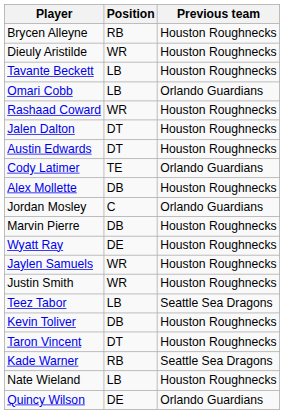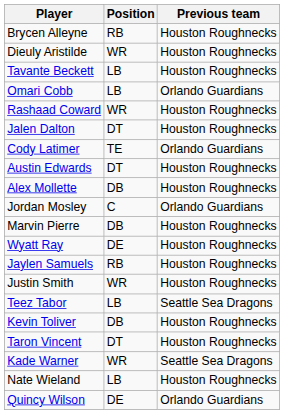 <table class="wikitable">
 <tr>
 <th>Player</th>
 <th>Position</th>
 <th>Previous team</th>
 </tr>
 <tr>
 <td>Brycen Alleyne</td>
 <td>RB</td>
 <td>Houston Roughnecks</td>
 </tr>
 <tr>
 <td>Dieuly Aristilde</td>
 <td>WR</td>
 <td>Houston Roughnecks</td>
 </tr>
 <tr>
 <td><a href='#'>Tavante Beckett</a></td>
 <td>LB</td>
 <td>Houston Roughnecks</td>
 </tr>
 <tr>
 <td><a href='#'>Omari Cobb</a></td>
 <td>LB</td>
 <td>Orlando Guardians</td>
 </tr>
 <tr>
 <td><a href='#'>Rashaad Coward</a></td>
 <td>WR</td>
 <td>Houston Roughnecks</td>
 </tr>
 <tr>
 <td><a href='#'>Jalen Dalton</a></td>
 <td>DT</td>
 <td>Houston Roughnecks</td>
 </tr>
 <tr>
+<td><a href='#'>Cody Latimer</a></td>
+<td>TE</td>
+<td>Orlando Guardians</td>
+</tr>
+<tr>
 <td><a href='#'>Austin Edwards</a></td>
 <td>DT</td>
 <td>Houston Roughnecks</td>
-</tr>
-<tr>
-<td><a href='#'>Cody Latimer</a></td>
-<td>TE</td>
-<td>Orlando Guardians</td>
 </tr>
 <tr>
 <td><a href='#'>Alex Mollette</a></td>
 <td>DB</td>
 <td>Houston Roughnecks</td>
 </tr>
 <tr>
 <td>Jordan Mosley</td>
 <td>C</td>
 <td>Orlando Guardians</td>
 </tr>
 <tr>
 <td>Marvin Pierre</td>
 <td>DB</td>
 <td>Houston Roughnecks</td>
 </tr>
 <tr>
 <td><a href='#'>Wyatt Ray</a></td>
 <td>DE</td>
 <td>Houston Roughnecks</td>
 </tr>
 <tr>
 <td><a href='#'>Jaylen Samuels</a></td>
-<td>WR</td>
+<td>RB</td>
 <td>Houston Roughnecks</td>
 </tr>
 <tr>
 <td>Justin Smith</td>
 <td>WR</td>
 <td>Houston Roughnecks</td>
 </tr>
 <tr>
 <td><a href='#'>Teez Tabor</a></td>
 <td>LB</td>
 <td>Seattle Sea Dragons</td>
 </tr>
 <tr>
 <td><a href='#'>Kevin Toliver</a></td>
 <td>DB</td>
 <td>Houston Roughnecks</td>
 </tr>
 <tr>
 <td><a href='#'>Taron Vincent</a></td>
 <td>DT</td>
 <td>Houston Roughnecks</td>
 </tr>
 <tr>
 <td><a href='#'>Kade Warner</a></td>
-<td>RB</td>
+<td>WR</td>
 <td>Seattle Sea Dragons</td>
 </tr>
 <tr>
 <td>Nate Wieland</td>
 <td>LB</td>
 <td>Houston Roughnecks</td>
 </tr>
 <tr>
 <td><a href='#'>Quincy Wilson</a></td>
 <td>DE</td>
 <td>Orlando Guardians</td>
 </tr>
 </table>
